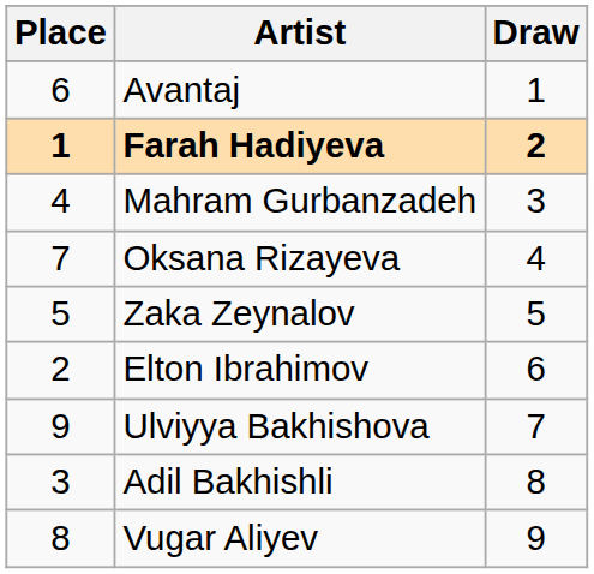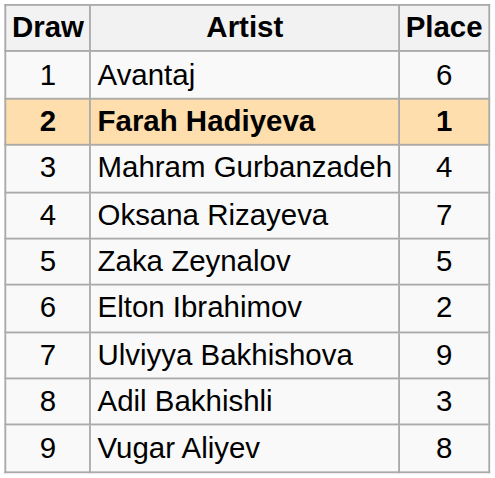 <table class="sortable wikitable" style="margin: 1em auto 1em auto; text-align:center">
 <tr>
+<th>Draw</th>
+<th>Artist</th>
 <th>Place</th>
-<th>Artist</th>
-<th>Draw</th>
 </tr>
 <tr>
+<td>1</td>
+<td align="left">Avantaj</td>
 <td>6</td>
-<td align="left">Avantaj</td>
+</tr>
+<tr style="font-weight:bold; background:navajowhite;">
+<td>2</td>
+<td align="left">Farah Hadiyeva</td>
 <td>1</td>
 </tr>
-<tr style="font-weight:bold; background:navajowhite;">
-<td>1</td>
-<td align="left">Farah Hadiyeva</td>
-<td>2</td>
+<tr>
+<td>3</td>
+<td align="left">Mahram Gurbanzadeh</td>
+<td>4</td>
 </tr>
 <tr>
 <td>4</td>
-<td align="left">Mahram Gurbanzadeh</td>
-<td>3</td>
-</tr>
-<tr>
+<td align="left">Oksana Rizayeva</td>
 <td>7</td>
-<td align="left">Oksana Rizayeva</td>
-<td>4</td>
 </tr>
 <tr>
 <td>5</td>
 <td align="left">Zaka Zeynalov</td>
 <td>5</td>
 </tr>
 <tr>
+<td>6</td>
+<td align="left">Elton Ibrahimov</td>
 <td>2</td>
-<td align="left">Elton Ibrahimov</td>
-<td>6</td>
+</tr>
+<tr>
+<td>7</td>
+<td align="left">Ulviyya Bakhishova</td>
+<td>9</td>
+</tr>
+<tr>
+<td>8</td>
+<td align="left">Adil Bakhishli</td>
+<td>3</td>
 </tr>
 <tr>
 <td>9</td>
-<td align="left">Ulviyya Bakhishova</td>
-<td>7</td>
-</tr>
-<tr>
-<td>3</td>
-<td align="left">Adil Bakhishli</td>
+<td align="left">Vugar Aliyev</td>
 <td>8</td>
 </tr>
-<tr>
-<td>8</td>
-<td align="left">Vugar Aliyev</td>
-<td>9</td>
-</tr>
 </table>
